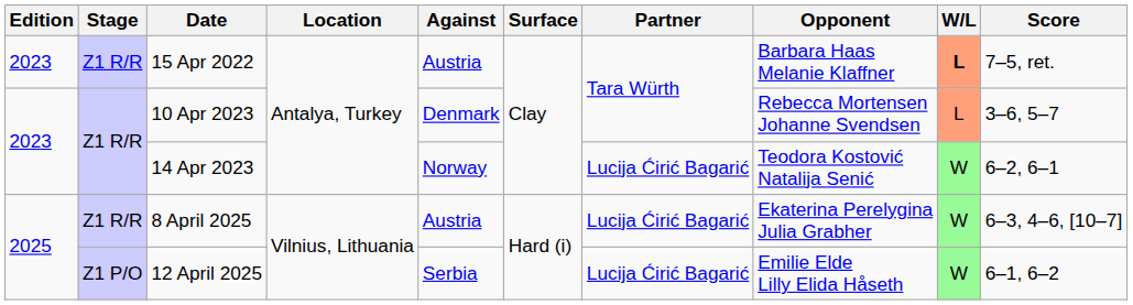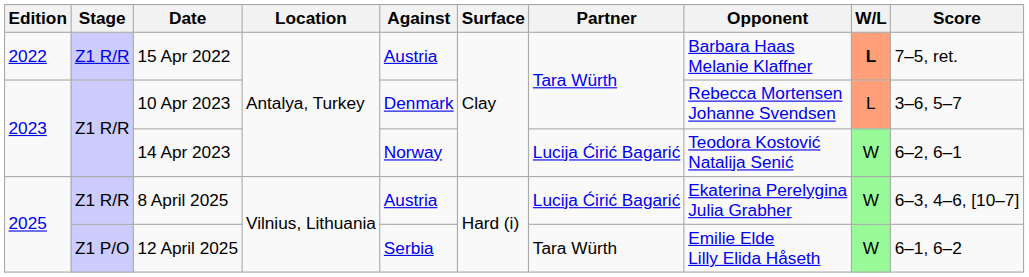 <table class=wikitable style=font-size:97%>
 <tr>
 <th>Edition</th>
 <th>Stage</th>
 <th>Date</th>
 <th>Location</th>
 <th>Against</th>
 <th>Surface</th>
 <th>Partner</th>
 <th>Opponent</th>
 <th>W/L</th>
 <th>Score</th>
 </tr>
 <tr>
-<td rowspan="1"><a href='#'>2023</a></td>
+<td rowspan="1"><a href='#'>2022</a></td>
 <td style="background:#ccf;" rowspan="1"><a href='#'>Z1 R/R</a></td>
 <td>15 Apr 2022</td>
 <td rowspan="3">Antalya, Turkey</td>
 <td> <a href='#'>Austria</a></td>
 <td rowspan="3">Clay</td>
 <td rowspan="2"><a href='#'>Tara Würth</a></td>
 <td><a href='#'>Barbara Haas</a><br><a href='#'>Melanie Klaffner</a></td>
 <td style="text-align:center; background:#ffa07a;"><strong>L</strong></td>
 <td>7–5, ret.</td>
 </tr>
 <tr>
 <td rowspan="2"><a href='#'>2023</a></td>
 <td style="background:#ccf;" rowspan="2">Z1 R/R</td>
 <td>10 Apr 2023</td>
 <td> <a href='#'>Denmark</a></td>
 <td><a href='#'>Rebecca Mortensen</a><br><a href='#'>Johanne Svendsen</a></td>
 <td style="text-align:center; background:#ffa07a;">L</td>
 <td>3–6, 5–7</td>
 </tr>
 <tr>
 <td>14 Apr 2023</td>
 <td> <a href='#'>Norway</a></td>
 <td><a href='#'>Lucija Ćirić Bagarić</a></td>
 <td><a href='#'>Teodora Kostović</a><br><a href='#'>Natalija Senić</a></td>
 <td style="text-align:center; background:#98fb98;">W</td>
 <td>6–2, 6–1</td>
 </tr>
 <tr>
 <td rowspan="2"><a href='#'>2025</a></td>
 <td style="background:#ccf;" rowspan="1">Z1 R/R</td>
 <td>8 April 2025</td>
 <td rowspan="2">Vilnius, Lithuania</td>
 <td> <a href='#'>Austria</a></td>
 <td rowspan="2">Hard (i)</td>
 <td><a href='#'>Lucija Ćirić Bagarić</a></td>
 <td><a href='#'>Ekaterina Perelygina</a><br><a href='#'>Julia Grabher</a></td>
 <td style="text-align:center; background:#98fb98;">W</td>
 <td>6–3, 4–6, [10–7]</td>
 </tr>
 <tr>
 <td style="background:#ccf;" rowspan="1">Z1 P/O</td>
 <td>12 April 2025</td>
 <td> <a href='#'>Serbia</a></td>
-<td><a href='#'>Lucija Ćirić Bagarić</a></td>
+<td>Tara Würth</td>
 <td><a href='#'>Emilie Elde</a><br><a href='#'>Lilly Elida Håseth</a></td>
 <td style="text-align:center; background:#98fb98;">W</td>
 <td>6–1, 6–2</td>
 </tr>
 </table>
